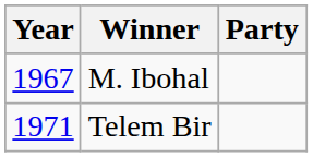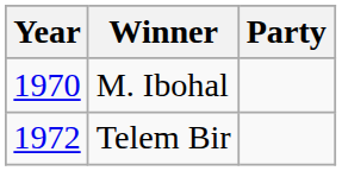 <table class="wikitable">
 <tr>
 <th>Year</th>
 <th>Winner</th>
 <th colspan="2">Party</th>
 </tr>
 <tr>
-<td><a href='#'>1967</a></td>
+<td><a href='#'>1970</a></td>
 <td>M. Ibohal</td>
 <td></td>
 </tr>
 <tr>
-<td><a href='#'>1971</a></td>
+<td><a href='#'>1972</a></td>
 <td>Telem Bir</td>
 <td></td>
 </tr>
 </table>
